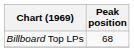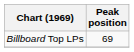 <table class="wikitable">
 <tr>
 <th>Chart (1969)</th>
 <th>Peak<br>position</th>
 </tr>
 <tr>
 <td><em>Billboard</em> Top LPs</td>
-<td align="center">68</td>
+<td align="center">69</td>
 </tr>
 <tr>
 </tr>
 </table>
